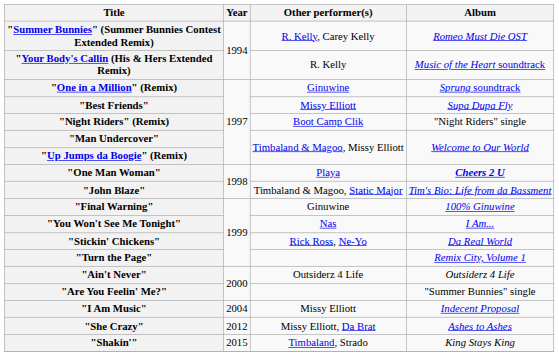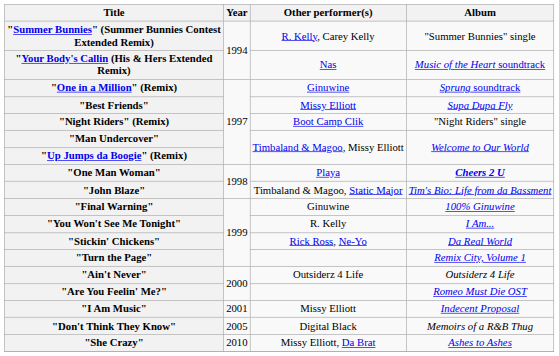 <table class="wikitable plainrowheaders" style="text-align:center;">
 <tr>
 <th scope="col" style="width:20em;">Title</th>
 <th scope="col">Year</th>
 <th scope="col">Other performer(s)</th>
 <th scope="col">Album</th>
 </tr>
 <tr>
 <th scope="row">"<a href='#'>Summer Bunnies</a>" (Summer Bunnies Contest Extended Remix)</th>
 <td rowspan="2">1994</td>
 <td><a href='#'>R. Kelly</a>, Carey Kelly</td>
-<td><em><a href='#'>Romeo Must Die OST</a></em></td>
+<td>"Summer Bunnies" single</td>
 </tr>
 <tr>
 <th scope="row">"<a href='#'>Your Body's Callin</a> (His & Hers Extended Remix)</th>
-<td>R. Kelly</td>
+<td><a href='#'>Nas</a></td>
 <td><a href='#'><em>Music of the Heart</em> soundtrack</a></td>
 </tr>
 <tr>
 <th scope="row">"<a href='#'>One in a Million</a>" (Remix)</th>
 <td rowspan="5">1997</td>
 <td><a href='#'>Ginuwine</a></td>
 <td><a href='#'><em>Sprung</em> soundtrack</a></td>
 </tr>
 <tr>
 <th scope="row">"Best Friends"</th>
 <td><a href='#'>Missy Elliott</a></td>
 <td><em><a href='#'>Supa Dupa Fly</a></em></td>
 </tr>
 <tr>
 <th scope="row">"Night Riders" (Remix)</th>
 <td><a href='#'>Boot Camp Clik</a></td>
 <td>"Night Riders" single</td>
 </tr>
 <tr>
 <th scope="row">"Man Undercover"</th>
 <td rowspan="2"><a href='#'>Timbaland & Magoo</a>, Missy Elliott</td>
 <td rowspan="2"><em><a href='#'>Welcome to Our World</a></em></td>
 </tr>
 <tr>
 <th scope="row">"<a href='#'>Up Jumps da Boogie</a>" (Remix)</th>
 </tr>
 <tr>
 <th scope="row">"One Man Woman"</th>
 <td rowspan="2">1998</td>
 <td><a href='#'>Playa</a></td>
 <td><strong><em><a href='#'>Cheers 2 U</a></em></strong></td>
 </tr>
 <tr>
 <th scope="row">"John Blaze"</th>
 <td>Timbaland & Magoo, <a href='#'>Static Major</a></td>
 <td><em><a href='#'>Tim's Bio: Life from da Bassment</a></em></td>
 </tr>
 <tr>
 <th scope="row">"Final Warning"</th>
 <td rowspan="4">1999</td>
 <td>Ginuwine</td>
 <td><em><a href='#'>100% Ginuwine</a></em></td>
 </tr>
 <tr>
 <th scope="row">"You Won't See Me Tonight"</th>
-<td><a href='#'>Nas</a></td>
+<td>R. Kelly</td>
 <td><em><a href='#'>I Am...</a></em></td>
 </tr>
 <tr>
 <th scope="row">"Stickin' Chickens"</th>
 <td><a href='#'>Rick Ross</a>, <a href='#'>Ne-Yo</a></td>
 <td><em><a href='#'>Da Real World</a></em></td>
 </tr>
 <tr>
 <th scope="row">"Turn the Page"</th>
 <td></td>
 <td><em><a href='#'>Remix City, Volume 1</a></em></td>
 </tr>
 <tr>
 <th scope="row">"Ain't Never"</th>
 <td rowspan="2">2000</td>
 <td>Outsiderz 4 Life</td>
 <td><em>Outsiderz 4 Life</em></td>
 </tr>
 <tr>
 <th scope="row">"Are You Feelin' Me?"</th>
 <td></td>
-<td>"Summer Bunnies" single</td>
+<td><em><a href='#'>Romeo Must Die OST</a></em></td>
 </tr>
 <tr>
 <th scope="row">"I Am Music"</th>
-<td>2004</td>
+<td>2001</td>
 <td>Missy Elliott</td>
 <td><em><a href='#'>Indecent Proposal</a></em></td>
 </tr>
 <tr>
+<th scope="row">"Don't Think They Know"</th>
+<td>2005</td>
+<td>Digital Black</td>
+<td><em>Memoirs of a R&B Thug</em></td>
+</tr>
+<tr>
 <th scope="row">"She Crazy"</th>
-<td>2012</td>
+<td>2010</td>
 <td>Missy Elliott, <a href='#'>Da Brat</a></td>
 <td><em><a href='#'>Ashes to Ashes</a></em></td>
 </tr>
 <tr>
-<th scope="row">"Shakin'"</th>
-<td>2015</td>
-<td><a href='#'>Timbaland</a>, Strado</td>
-<td><em>King Stays King</em></td>
-</tr>
-<tr>
 </tr>
 </table>
